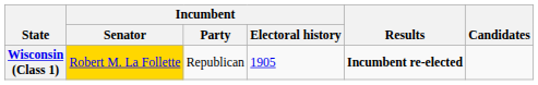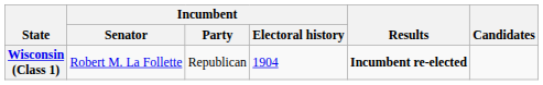 <table class=wikitable>
 <tr valign=bottom>
 <th rowspan=2>State</th>
 <th colspan=3>Incumbent</th>
 <th rowspan=2>Results</th>
 <th rowspan=2>Candidates</th>
 </tr>
 <tr valign=bottom>
 <th>Senator</th>
 <th>Party</th>
 <th>Electoral history</th>
 </tr>
 <tr>
 <th><a href='#'>Wisconsin</a><br>(Class 1)</th>
-<td style="background: gold;"><a href='#'>Robert M. La Follette</a></td>
+<td><a href='#'>Robert M. La Follette</a></td>
 <td>Republican</td>
-<td><a href='#'>1905</a></td>
+<td><a href='#'>1904</a></td>
 <td><strong>Incumbent re-elected </strong></td>
 <td nowrap></td>
 </tr>
 </table>
